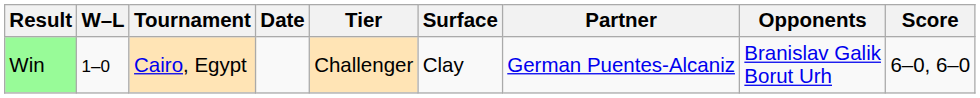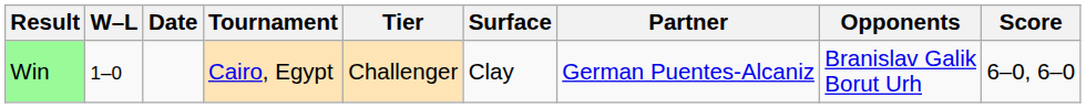 <table class="sortable wikitable">
 <tr>
 <th>Result</th>
 <th class="unsortable">W–L</th>
+<th>Date</th>
 <th>Tournament</th>
-<th>Date</th>
 <th>Tier</th>
 <th>Surface</th>
 <th>Partner</th>
 <th>Opponents</th>
 <th class="unsortable">Score</th>
 </tr>
 <tr>
 <td style="background:#98fb98;">Win</td>
 <td><small>1–0</small></td>
+<td></td>
 <td style="background:moccasin;"><a href='#'>Cairo</a>, Egypt</td>
-<td></td>
 <td style="background:moccasin;">Challenger</td>
 <td>Clay</td>
 <td> <a href='#'>German Puentes-Alcaniz</a></td>
 <td> <a href='#'>Branislav Galik</a> <br>  <a href='#'>Borut Urh</a></td>
 <td>6–0, 6–0</td>
 </tr>
 </table>
